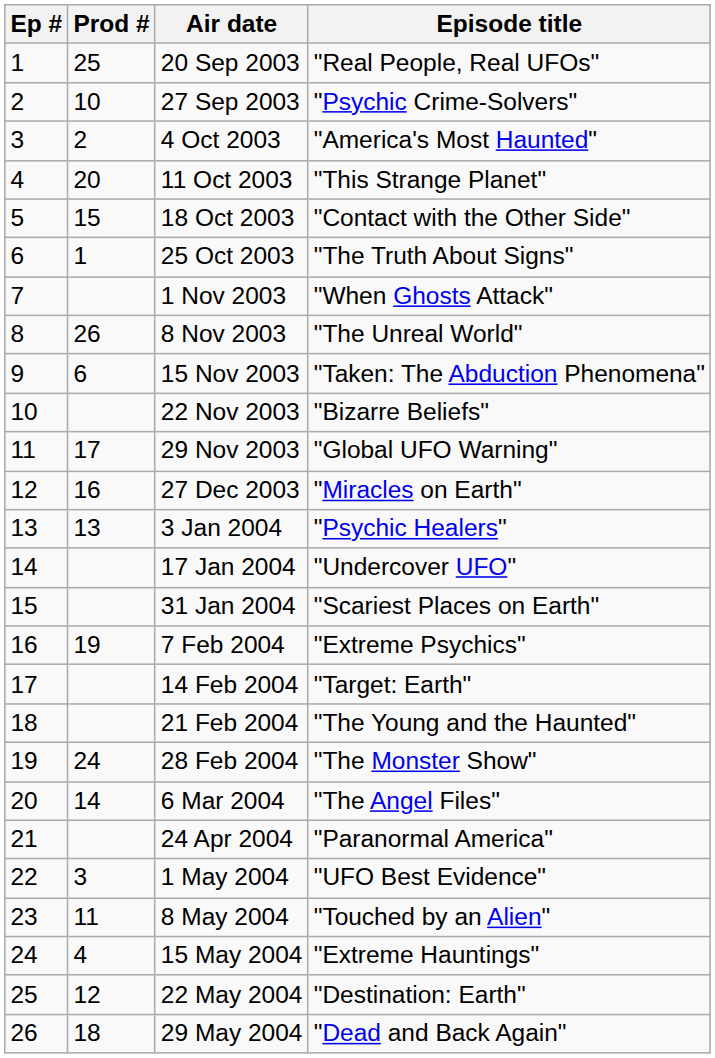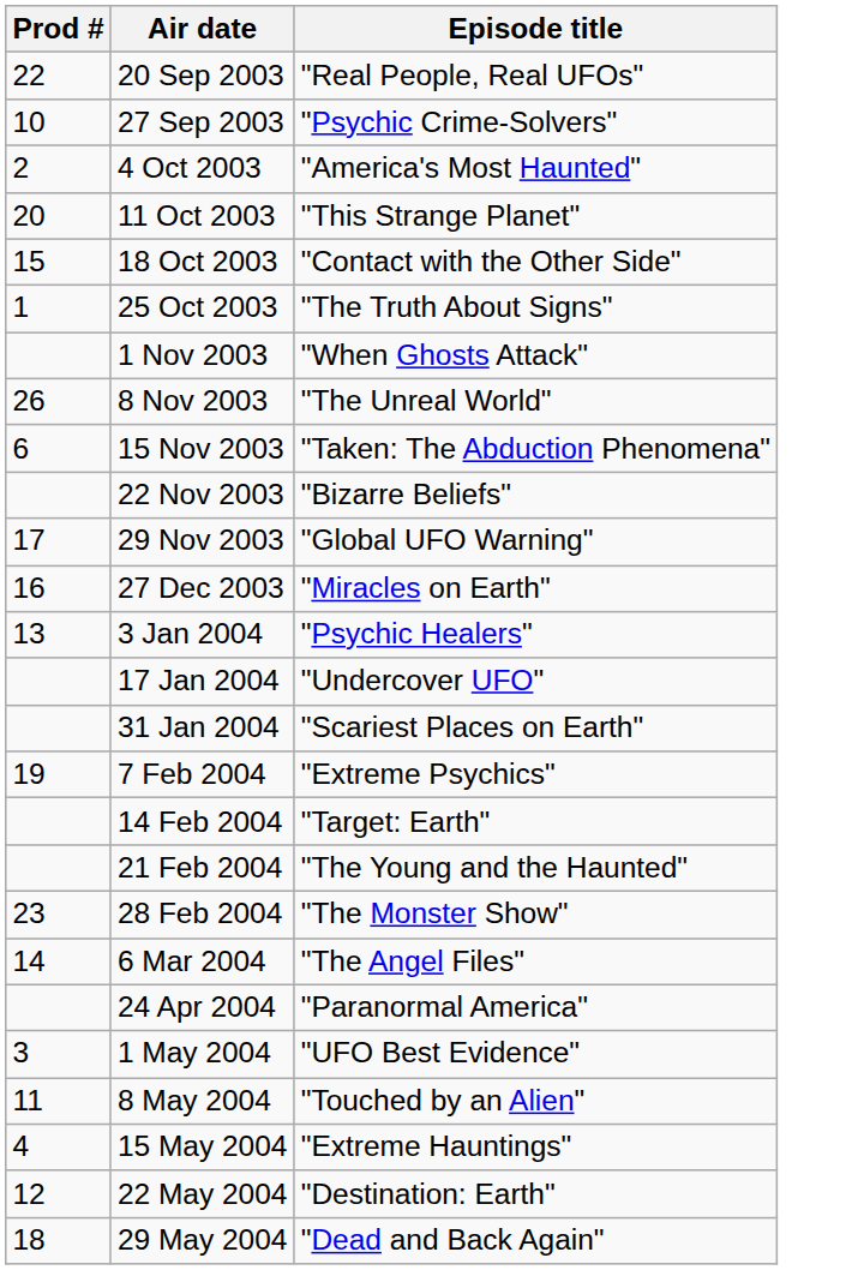 <table class="wikitable sortable">
 <tr>
-<th>Ep #</th>
 <th>Prod #</th>
 <th>Air date</th>
 <th>Episode title</th>
 </tr>
 <tr>
-<td>1</td>
-<td>25</td>
+<td>22</td>
 <td>20 Sep 2003</td>
 <td>"Real People, Real UFOs"</td>
 </tr>
 <tr>
-<td>2</td>
 <td>10</td>
 <td>27 Sep 2003</td>
 <td>"<a href='#'>Psychic</a> Crime-Solvers"</td>
 </tr>
 <tr>
-<td>3</td>
 <td>2</td>
 <td>4 Oct 2003</td>
 <td>"America's Most <a href='#'>Haunted</a>"</td>
 </tr>
 <tr>
-<td>4</td>
 <td>20</td>
 <td>11 Oct 2003</td>
 <td>"This Strange Planet"</td>
 </tr>
 <tr>
-<td>5</td>
 <td>15</td>
 <td>18 Oct 2003</td>
 <td>"Contact with the Other Side"</td>
 </tr>
 <tr>
-<td>6</td>
 <td>1</td>
 <td>25 Oct 2003</td>
 <td>"The Truth About Signs"</td>
 </tr>
 <tr>
-<td>7</td>
 <td></td>
 <td>1 Nov 2003</td>
 <td>"When <a href='#'>Ghosts</a> Attack"</td>
 </tr>
 <tr>
-<td>8</td>
 <td>26</td>
 <td>8 Nov 2003</td>
 <td>"The Unreal World"</td>
 </tr>
 <tr>
-<td>9</td>
 <td>6</td>
 <td>15 Nov 2003</td>
 <td>"Taken: The <a href='#'>Abduction</a> Phenomena"</td>
 </tr>
 <tr>
-<td>10</td>
 <td></td>
 <td>22 Nov 2003</td>
 <td>"Bizarre Beliefs"</td>
 </tr>
 <tr>
-<td>11</td>
 <td>17</td>
 <td>29 Nov 2003</td>
 <td>"Global UFO Warning"</td>
 </tr>
 <tr>
-<td>12</td>
 <td>16</td>
 <td>27 Dec 2003</td>
 <td>"<a href='#'>Miracles</a> on Earth"</td>
 </tr>
 <tr>
 <td>13</td>
-<td>13</td>
 <td>3 Jan 2004</td>
 <td>"<a href='#'>Psychic Healers</a>"</td>
 </tr>
 <tr>
-<td>14</td>
 <td></td>
 <td>17 Jan 2004</td>
 <td>"Undercover <a href='#'>UFO</a>"</td>
 </tr>
 <tr>
-<td>15</td>
 <td></td>
 <td>31 Jan 2004</td>
 <td>"Scariest Places on Earth"</td>
 </tr>
 <tr>
-<td>16</td>
 <td>19</td>
 <td>7 Feb 2004</td>
 <td>"Extreme Psychics"</td>
 </tr>
 <tr>
-<td>17</td>
 <td></td>
 <td>14 Feb 2004</td>
 <td>"Target: Earth"</td>
 </tr>
 <tr>
-<td>18</td>
 <td></td>
 <td>21 Feb 2004</td>
 <td>"The Young and the Haunted"</td>
 </tr>
 <tr>
-<td>19</td>
-<td>24</td>
+<td>23</td>
 <td>28 Feb 2004</td>
 <td>"The <a href='#'>Monster</a> Show"</td>
 </tr>
 <tr>
-<td>20</td>
 <td>14</td>
 <td>6 Mar 2004</td>
 <td>"The <a href='#'>Angel</a> Files"</td>
 </tr>
 <tr>
-<td>21</td>
 <td></td>
 <td>24 Apr 2004</td>
 <td>"Paranormal America"</td>
 </tr>
 <tr>
-<td>22</td>
 <td>3</td>
 <td>1 May 2004</td>
 <td>"UFO Best Evidence"</td>
 </tr>
 <tr>
-<td>23</td>
 <td>11</td>
 <td>8 May 2004</td>
 <td>"Touched by an <a href='#'>Alien</a>"</td>
 </tr>
 <tr>
-<td>24</td>
 <td>4</td>
 <td>15 May 2004</td>
 <td>"Extreme Hauntings"</td>
 </tr>
 <tr>
-<td>25</td>
 <td>12</td>
 <td>22 May 2004</td>
 <td>"Destination: Earth"</td>
 </tr>
 <tr>
-<td>26</td>
 <td>18</td>
 <td>29 May 2004</td>
 <td>"<a href='#'>Dead</a> and Back Again"</td>
 </tr>
 </table>
